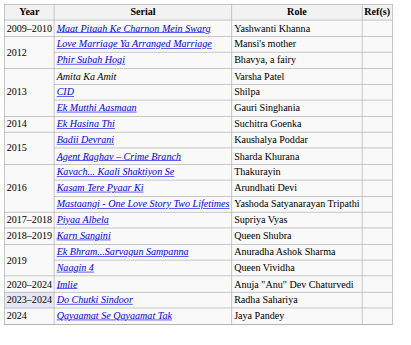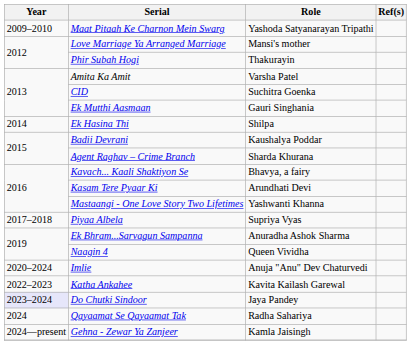 <table class="wikitable sortable">
 <tr>
 <th>Year</th>
 <th>Serial</th>
 <th>Role</th>
 <th>Ref(s)</th>
 </tr>
 <tr>
 <td>2009–2010</td>
 <td><em><a href='#'>Maat Pitaah Ke Charnon Mein Swarg</a></em></td>
-<td>Yashwanti Khanna</td>
+<td>Yashoda Satyanarayan Tripathi</td>
 <td></td>
 </tr>
 <tr>
 <td rowspan=2>2012</td>
 <td><em><a href='#'>Love Marriage Ya Arranged Marriage</a></em></td>
 <td>Mansi's mother</td>
 <td style="text-align:center;"></td>
 </tr>
 <tr>
 <td><em><a href='#'>Phir Subah Hogi</a></em></td>
-<td>Bhavya, a fairy</td>
+<td>Thakurayin</td>
 <td style="text-align:center;"></td>
 </tr>
 <tr>
 <td rowspan=3>2013</td>
 <td><em>Amita Ka Amit</em></td>
 <td>Varsha Patel</td>
 <td style="text-align:center;"></td>
 </tr>
 <tr>
 <td><em><a href='#'>CID</a></em></td>
-<td>Shilpa</td>
+<td>Suchitra Goenka</td>
 <td></td>
 </tr>
 <tr>
 <td><em><a href='#'>Ek Mutthi Aasmaan</a></em></td>
 <td>Gauri Singhania</td>
 <td style="text-align:center;"></td>
 </tr>
 <tr>
 <td>2014</td>
 <td><em><a href='#'>Ek Hasina Thi</a></em></td>
-<td>Suchitra Goenka</td>
+<td>Shilpa</td>
 <td style="text-align:center;"></td>
 </tr>
 <tr>
 <td rowspan=2>2015</td>
 <td><em><a href='#'>Badii Devrani</a></em></td>
 <td>Kaushalya Poddar</td>
 <td style="text-align:center;"></td>
 </tr>
 <tr>
 <td><em><a href='#'>Agent Raghav – Crime Branch</a></em></td>
 <td>Sharda Khurana</td>
 <td style="text-align:center;"></td>
 </tr>
 <tr>
 <td rowspan=3>2016</td>
 <td><em><a href='#'>Kavach... Kaali Shaktiyon Se</a></em></td>
-<td>Thakurayin</td>
+<td>Bhavya, a fairy</td>
 <td style="text-align:center;"></td>
 </tr>
 <tr>
 <td><em><a href='#'>Kasam Tere Pyaar Ki</a></em></td>
 <td>Arundhati Devi</td>
 <td style="text-align:center;"></td>
 </tr>
 <tr>
 <td><em><a href='#'>Mastaangi - One Love Story Two Lifetimes</a></em></td>
-<td>Yashoda Satyanarayan Tripathi</td>
+<td>Yashwanti Khanna</td>
 <td style="text-align:center;"></td>
 </tr>
 <tr>
 <td>2017–2018</td>
 <td><em><a href='#'>Piyaa Albela</a></em></td>
 <td>Supriya Vyas</td>
-<td style="text-align:center;"></td>
-</tr>
-<tr>
-<td>2018–2019</td>
-<td><em><a href='#'>Karn Sangini</a></em></td>
-<td>Queen Shubra</td>
 <td style="text-align:center;"></td>
 </tr>
 <tr>
 <td rowspan = "2">2019</td>
 <td><em><a href='#'>Ek Bhram...Sarvagun Sampanna</a></em></td>
 <td>Anuradha Ashok Sharma</td>
 <td></td>
 </tr>
 <tr>
 <td><em><a href='#'>Naagin 4</a></em></td>
 <td>Queen Vividha</td>
 <td></td>
 </tr>
 <tr>
 <td>2020–2024</td>
 <td><em><a href='#'>Imlie</a></em></td>
 <td>Anuja "Anu" Dev Chaturvedi</td>
 <td></td>
 </tr>
 <tr>
+<td>2022–2023</td>
+<td><em><a href='#'>Katha Ankahee</a></em></td>
+<td>Kavita Kailash Garewal</td>
+<td></td>
+</tr>
+<tr>
 <td style="background: lavender;">2023–2024</td>
 <td><em><a href='#'>Do Chutki Sindoor</a></em></td>
-<td>Radha Sahariya</td>
+<td>Jaya Pandey</td>
 <td></td>
 </tr>
 <tr>
 <td>2024</td>
 <td><em><a href='#'>Qayaamat Se Qayaamat Tak</a></em></td>
-<td>Jaya Pandey</td>
+<td>Radha Sahariya</td>
+<td></td>
+</tr>
+<tr>
+<td>2024—present</td>
+<td><em><a href='#'>Gehna - Zewar Ya Zanjeer</a></em></td>
+<td>Kamla Jaisingh</td>
 <td></td>
 </tr>
 <tr>
 </tr>
 </table>
